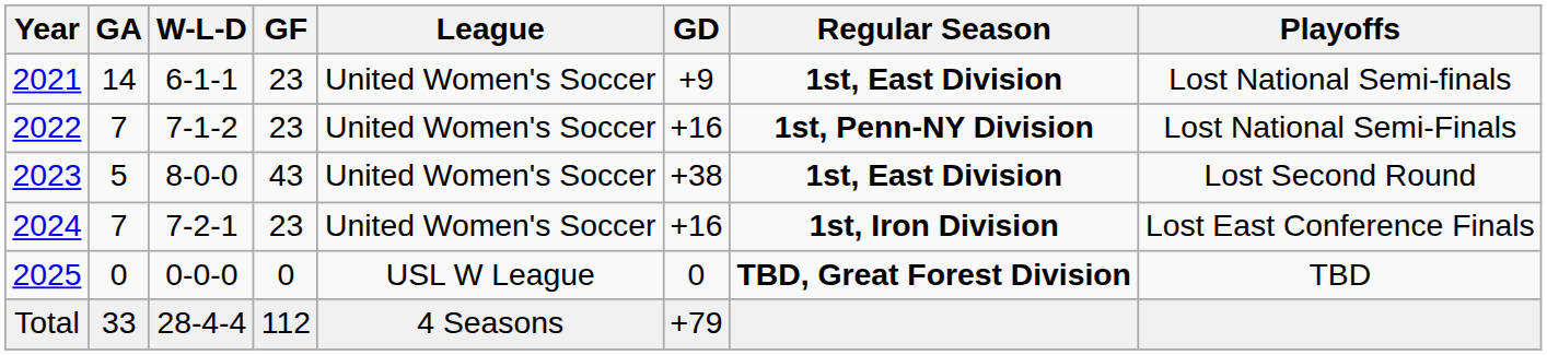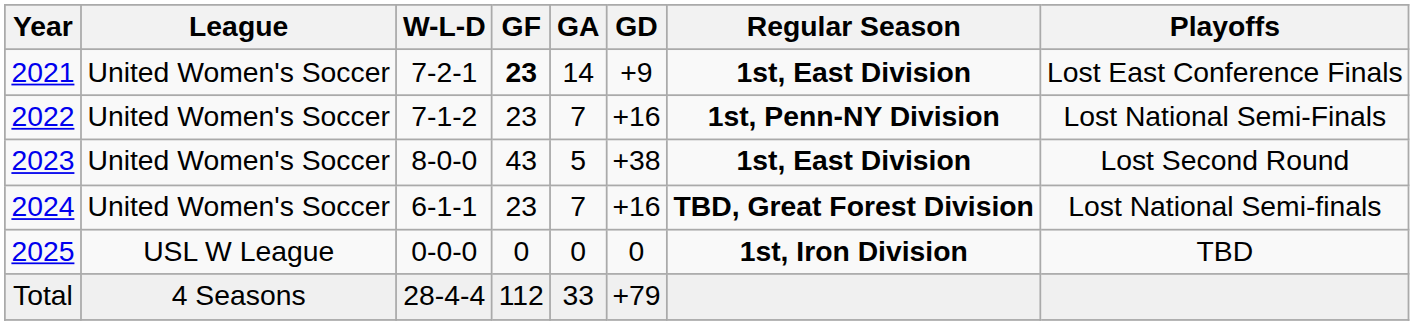 <table class="wikitable" style="text-align:center">
 <tr>
 <th>Year</th>
-<th>GA</th>
+<th>League</th>
 <th>W-L-D</th>
 <th>GF</th>
-<th>League</th>
+<th>GA</th>
 <th>GD</th>
 <th>Regular Season</th>
 <th>Playoffs</th>
 </tr>
 <tr>
 <td><a href='#'>2021</a></td>
+<td>United Women's Soccer</td>
+<td>7-2-1</td>
+<td><strong>23</strong></td>
 <td>14</td>
-<td>6-1-1</td>
-<td>23</td>
-<td>United Women's Soccer</td>
 <td>+9</td>
 <td><strong>1st, East Division</strong></td>
-<td>Lost National Semi-finals</td>
+<td>Lost East Conference Finals</td>
 </tr>
 <tr>
 <td><a href='#'>2022</a></td>
-<td>7</td>
+<td>United Women's Soccer</td>
 <td>7-1-2</td>
 <td>23</td>
-<td>United Women's Soccer</td>
+<td>7</td>
 <td>+16</td>
 <td><strong>1st, Penn-NY Division</strong></td>
 <td>Lost National Semi-Finals</td>
 </tr>
 <tr>
 <td><a href='#'>2023</a></td>
-<td>5</td>
+<td>United Women's Soccer</td>
 <td>8-0-0</td>
 <td>43</td>
-<td>United Women's Soccer</td>
+<td>5</td>
 <td>+38</td>
 <td><strong>1st, East Division</strong></td>
 <td>Lost Second Round</td>
 </tr>
 <tr>
 <td><a href='#'>2024</a></td>
+<td>United Women's Soccer</td>
+<td>6-1-1</td>
+<td>23</td>
 <td>7</td>
-<td>7-2-1</td>
-<td>23</td>
-<td>United Women's Soccer</td>
 <td>+16</td>
-<td><strong>1st, Iron Division</strong></td>
-<td>Lost East Conference Finals</td>
+<td><strong>TBD, Great Forest Division</strong></td>
+<td>Lost National Semi-finals</td>
 </tr>
 <tr>
 <td><a href='#'>2025</a></td>
-<td>0</td>
+<td>USL W League</td>
 <td>0-0-0</td>
 <td>0</td>
-<td>USL W League</td>
 <td>0</td>
-<td><strong>TBD, Great Forest Division</strong></td>
+<td>0</td>
+<td><strong>1st, Iron Division</strong></td>
 <td>TBD</td>
 </tr>
 <tr bgcolor="#f0f0f0">
 <td>Total</td>
-<td>33</td>
+<td>4 Seasons</td>
 <td>28-4-4</td>
 <td>112</td>
-<td>4 Seasons</td>
+<td>33</td>
 <td>+79</td>
 <td></td>
 <td></td>
 </tr>
 </table>
